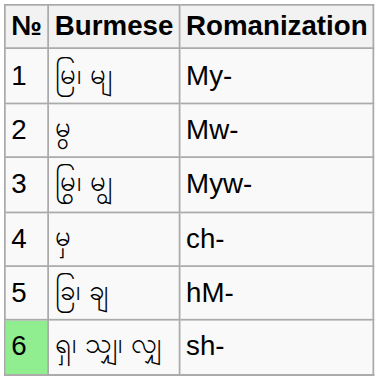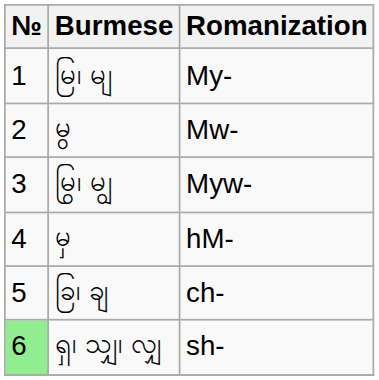 <table class=wikitable>
 <tr>
 <th>№</th>
 <th>Burmese</th>
 <th>Romanization</th>
 </tr>
 <tr>
 <td>1</td>
 <td>မြ၊ မျ</td>
 <td>My-</td>
 </tr>
 <tr>
 <td>2</td>
 <td>မွ</td>
 <td>Mw-</td>
 </tr>
 <tr>
 <td>3</td>
 <td>မြွ၊ မျွ</td>
 <td>Myw-</td>
 </tr>
 <tr>
 <td>4</td>
 <td>မှ</td>
-<td>ch-</td>
+<td>hM-</td>
 </tr>
 <tr>
 <td>5</td>
 <td>ခြ၊ ချ</td>
-<td>hM-</td>
+<td>ch-</td>
 </tr>
 <tr>
 <td style="background: lightgreen;">6</td>
 <td>ရှ၊ သျှ၊ လျှ</td>
 <td>sh-</td>
 </tr>
 <tr>
 </tr>
 </table>
